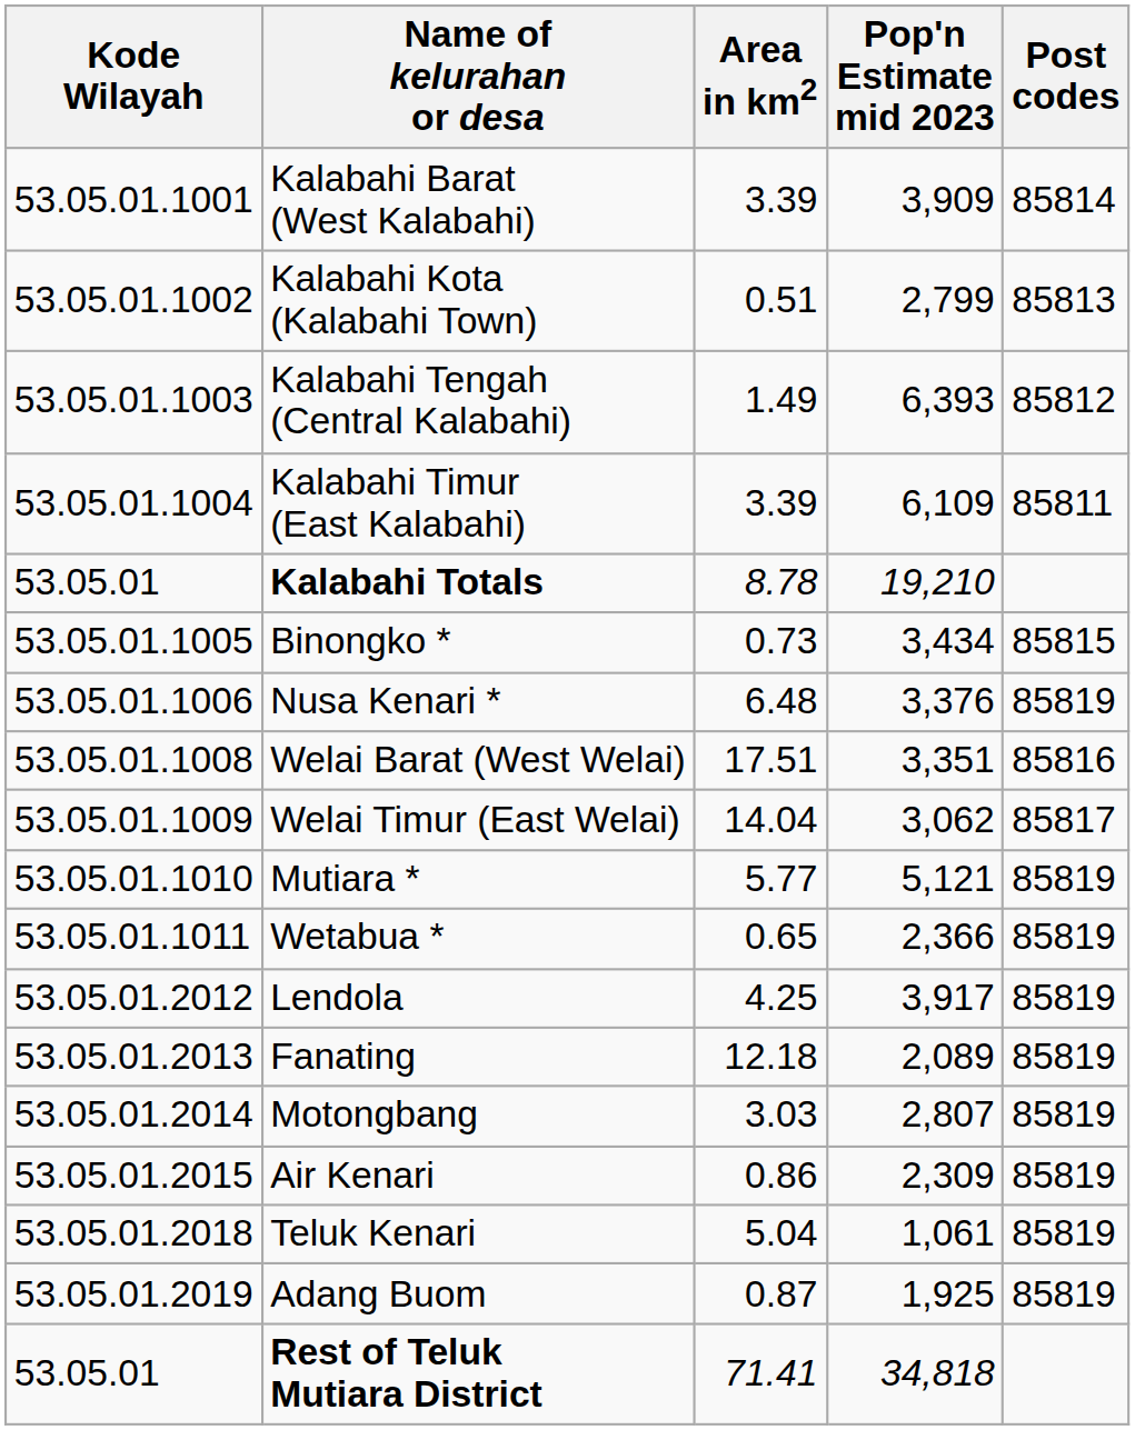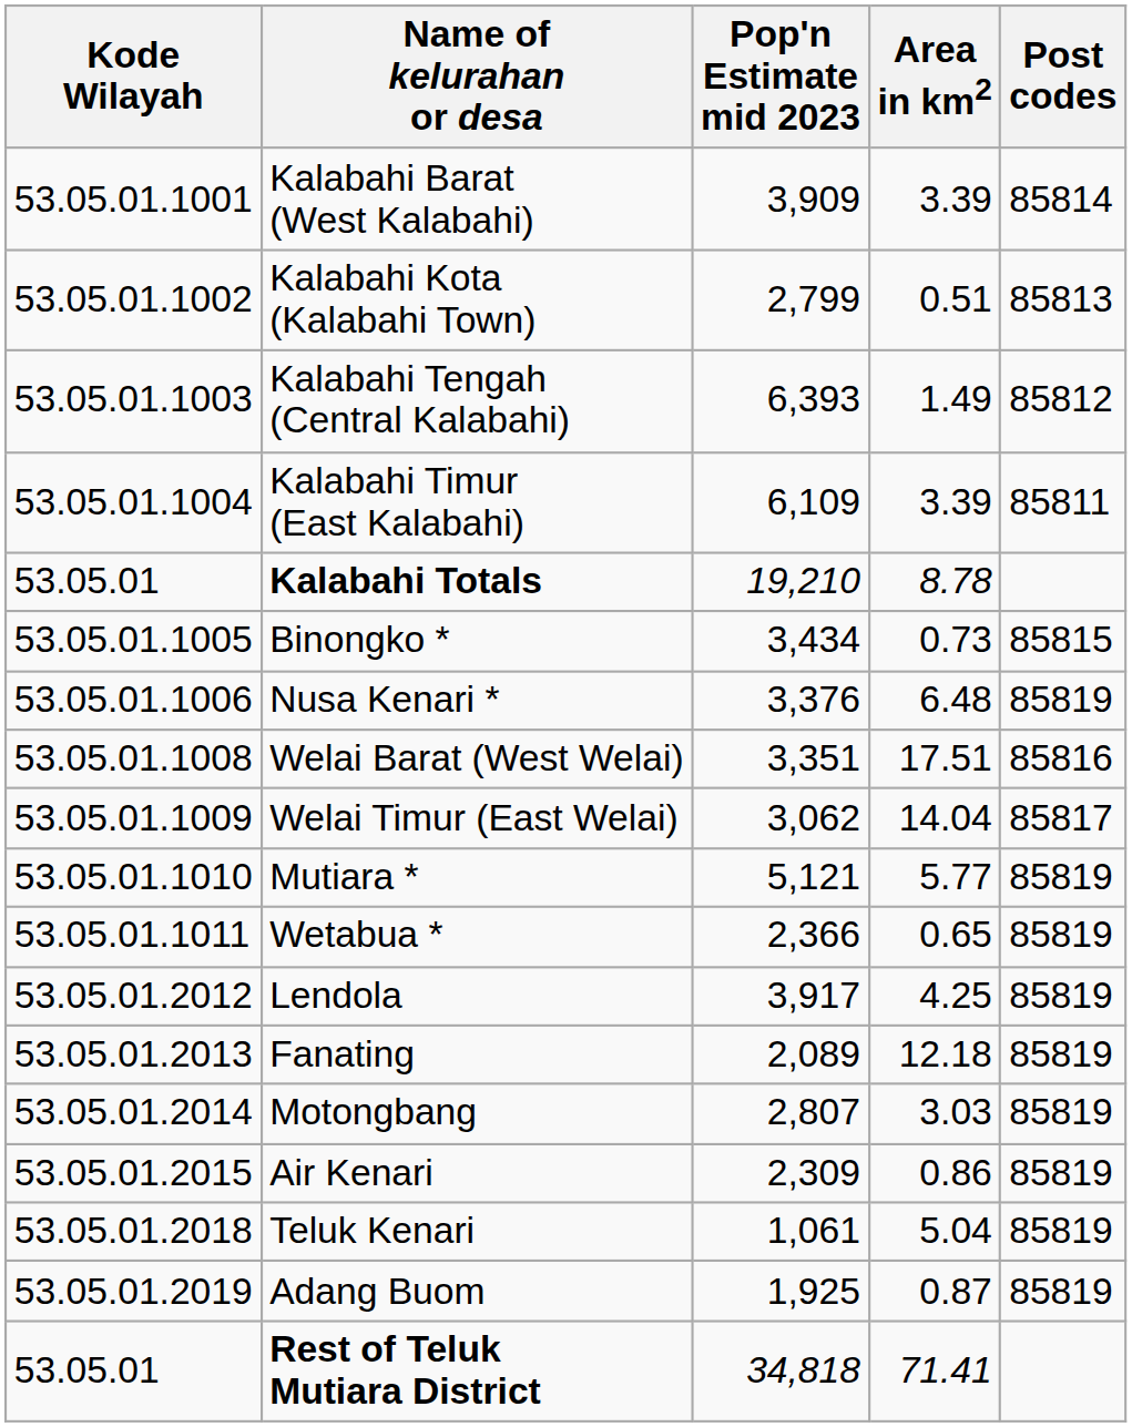 <table class="sortable wikitable">
 <tr>
 <th>Kode<br>Wilayah</th>
 <th>Name of <br><em>kelurahan</em> <br>or <em>desa</em></th>
+<th>Pop'n<br>Estimate<br>mid 2023</th>
 <th>Area <br>in km<sup>2</sup></th>
-<th>Pop'n<br>Estimate<br>mid 2023</th>
 <th>Post<br>codes</th>
 </tr>
 <tr>
 <td>53.05.01.1001</td>
 <td>Kalabahi Barat <br> (West Kalabahi)</td>
+<td align="right">3,909</td>
 <td align="right">3.39</td>
-<td align="right">3,909</td>
 <td>85814</td>
 </tr>
 <tr>
 <td>53.05.01.1002</td>
 <td>Kalabahi Kota <br> (Kalabahi Town)</td>
+<td align="right">2,799</td>
 <td align="right">0.51</td>
-<td align="right">2,799</td>
 <td>85813</td>
 </tr>
 <tr>
 <td>53.05.01.1003</td>
 <td>Kalabahi Tengah <br> (Central Kalabahi)</td>
+<td align="right">6,393</td>
 <td align="right">1.49</td>
-<td align="right">6,393</td>
 <td>85812</td>
 </tr>
 <tr>
 <td>53.05.01.1004</td>
 <td>Kalabahi Timur <br> (East Kalabahi)</td>
+<td align="right">6,109</td>
 <td align="right">3.39</td>
-<td align="right">6,109</td>
 <td>85811</td>
 </tr>
 <tr>
 <td>53.05.01</td>
 <td><strong>Kalabahi Totals</strong></td>
+<td align="right"><em>19,210</em></td>
 <td align="right"><em>8.78</em></td>
-<td align="right"><em>19,210</em></td>
 <td></td>
 </tr>
 <tr>
 <td>53.05.01.1005</td>
 <td>Binongko  *</td>
+<td align="right">3,434</td>
 <td align="right">0.73</td>
-<td align="right">3,434</td>
 <td>85815</td>
 </tr>
 <tr>
 <td>53.05.01.1006</td>
 <td>Nusa Kenari *</td>
+<td align="right">3,376</td>
 <td align="right">6.48</td>
-<td align="right">3,376</td>
 <td>85819</td>
 </tr>
 <tr>
 <td>53.05.01.1008</td>
 <td>Welai Barat (West Welai)</td>
+<td align="right">3,351</td>
 <td align="right">17.51</td>
-<td align="right">3,351</td>
 <td>85816</td>
 </tr>
 <tr>
 <td>53.05.01.1009</td>
 <td>Welai Timur (East Welai)</td>
+<td align="right">3,062</td>
 <td align="right">14.04</td>
-<td align="right">3,062</td>
 <td>85817</td>
 </tr>
 <tr>
 <td>53.05.01.1010</td>
 <td>Mutiara *</td>
+<td align="right">5,121</td>
 <td align="right">5.77</td>
-<td align="right">5,121</td>
 <td>85819</td>
 </tr>
 <tr>
 <td>53.05.01.1011</td>
 <td>Wetabua *</td>
+<td align="right">2,366</td>
 <td align="right">0.65</td>
-<td align="right">2,366</td>
 <td>85819</td>
 </tr>
 <tr>
 <td>53.05.01.2012</td>
 <td>Lendola</td>
+<td align="right">3,917</td>
 <td align="right">4.25</td>
-<td align="right">3,917</td>
 <td>85819</td>
 </tr>
 <tr>
 <td>53.05.01.2013</td>
 <td>Fanating</td>
+<td align="right">2,089</td>
 <td align="right">12.18</td>
-<td align="right">2,089</td>
 <td>85819</td>
 </tr>
 <tr>
 <td>53.05.01.2014</td>
 <td>Motongbang</td>
+<td align="right">2,807</td>
 <td align="right">3.03</td>
-<td align="right">2,807</td>
 <td>85819</td>
 </tr>
 <tr>
 <td>53.05.01.2015</td>
 <td>Air Kenari</td>
+<td align="right">2,309</td>
 <td align="right">0.86</td>
-<td align="right">2,309</td>
 <td>85819</td>
 </tr>
 <tr>
 <td>53.05.01.2018</td>
 <td>Teluk Kenari</td>
+<td align="right">1,061</td>
 <td align="right">5.04</td>
-<td align="right">1,061</td>
 <td>85819</td>
 </tr>
 <tr>
 <td>53.05.01.2019</td>
 <td>Adang Buom</td>
+<td align="right">1,925</td>
 <td align="right">0.87</td>
-<td align="right">1,925</td>
 <td>85819</td>
 </tr>
 <tr>
 <td>53.05.01</td>
 <td><strong>Rest of Teluk <br>Mutiara District</strong></td>
+<td align="right"><em>34,818</em></td>
 <td align="right"><em>71.41</em></td>
-<td align="right"><em>34,818</em></td>
 <td></td>
 </tr>
 </table>
